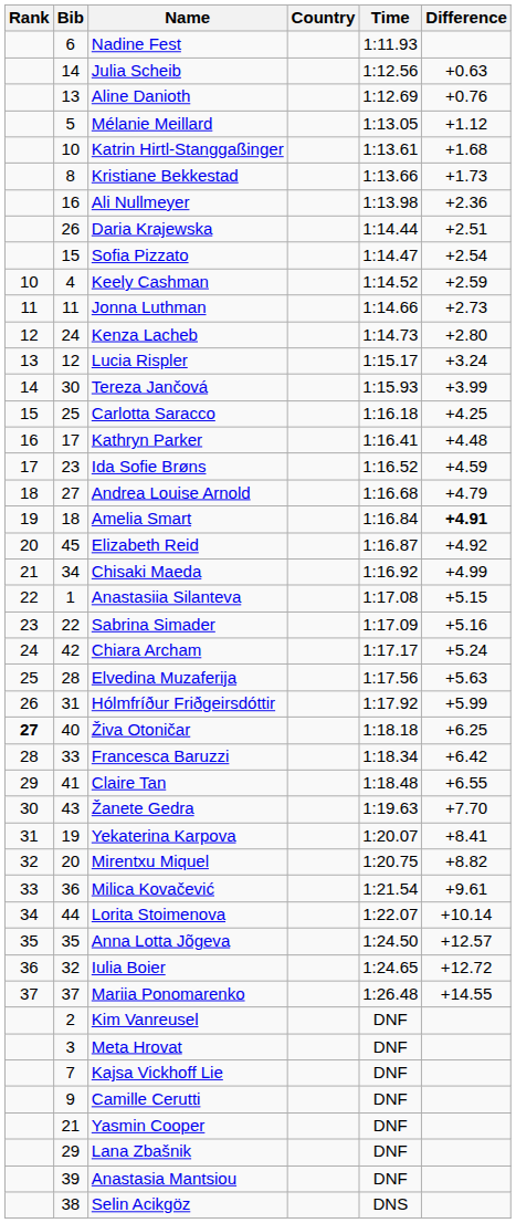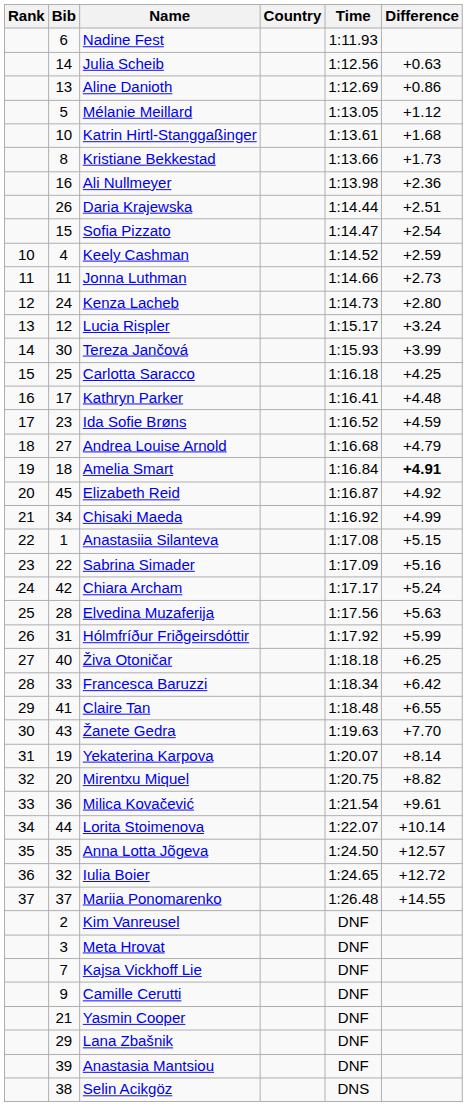 <table class="wikitable sortable" style="text-align:center">
 <tr>
 <th>Rank</th>
 <th>Bib</th>
 <th>Name</th>
 <th>Country</th>
 <th>Time</th>
 <th data-sort-type=number>Difference</th>
 </tr>
 <tr>
 <td></td>
 <td>6</td>
 <td align=left><a href='#'>Nadine Fest</a></td>
 <td align=left></td>
 <td>1:11.93</td>
 <td></td>
 </tr>
 <tr>
 <td></td>
 <td>14</td>
 <td align=left><a href='#'>Julia Scheib</a></td>
 <td align=left></td>
 <td>1:12.56</td>
 <td>+0.63</td>
 </tr>
 <tr>
 <td></td>
 <td>13</td>
 <td align=left><a href='#'>Aline Danioth</a></td>
 <td align=left></td>
 <td>1:12.69</td>
-<td>+0.76</td>
+<td>+0.86</td>
 </tr>
 <tr>
 <td></td>
 <td>5</td>
 <td align=left><a href='#'>Mélanie Meillard</a></td>
 <td align=left></td>
 <td>1:13.05</td>
 <td>+1.12</td>
 </tr>
 <tr>
 <td></td>
 <td>10</td>
 <td align=left><a href='#'>Katrin Hirtl-Stanggaßinger</a></td>
 <td align=left></td>
 <td>1:13.61</td>
 <td>+1.68</td>
 </tr>
 <tr>
 <td></td>
 <td>8</td>
 <td align=left><a href='#'>Kristiane Bekkestad</a></td>
 <td align=left></td>
 <td>1:13.66</td>
 <td>+1.73</td>
 </tr>
 <tr>
 <td></td>
 <td>16</td>
 <td align=left><a href='#'>Ali Nullmeyer</a></td>
 <td align=left></td>
 <td>1:13.98</td>
 <td>+2.36</td>
 </tr>
 <tr>
 <td></td>
 <td>26</td>
 <td align=left><a href='#'>Daria Krajewska</a></td>
 <td align=left></td>
 <td>1:14.44</td>
 <td>+2.51</td>
 </tr>
 <tr>
 <td></td>
 <td>15</td>
 <td align=left><a href='#'>Sofia Pizzato</a></td>
 <td align=left></td>
 <td>1:14.47</td>
 <td>+2.54</td>
 </tr>
 <tr>
 <td>10</td>
 <td>4</td>
 <td align=left><a href='#'>Keely Cashman</a></td>
 <td align=left></td>
 <td>1:14.52</td>
 <td>+2.59</td>
 </tr>
 <tr>
 <td>11</td>
 <td>11</td>
 <td align=left><a href='#'>Jonna Luthman</a></td>
 <td align=left></td>
 <td>1:14.66</td>
 <td>+2.73</td>
 </tr>
 <tr>
 <td>12</td>
 <td>24</td>
 <td align=left><a href='#'>Kenza Lacheb</a></td>
 <td align=left></td>
 <td>1:14.73</td>
 <td>+2.80</td>
 </tr>
 <tr>
 <td>13</td>
 <td>12</td>
 <td align=left><a href='#'>Lucia Rispler</a></td>
 <td align=left></td>
 <td>1:15.17</td>
 <td>+3.24</td>
 </tr>
 <tr>
 <td>14</td>
 <td>30</td>
 <td align=left><a href='#'>Tereza Jančová</a></td>
 <td align="left"></td>
 <td>1:15.93</td>
 <td>+3.99</td>
 </tr>
 <tr>
 <td>15</td>
 <td>25</td>
 <td align=left><a href='#'>Carlotta Saracco</a></td>
 <td align=left></td>
 <td>1:16.18</td>
 <td>+4.25</td>
 </tr>
 <tr>
 <td>16</td>
 <td>17</td>
 <td align=left><a href='#'>Kathryn Parker</a></td>
 <td align=left></td>
 <td>1:16.41</td>
 <td>+4.48</td>
 </tr>
 <tr>
 <td>17</td>
 <td>23</td>
 <td align=left><a href='#'>Ida Sofie Brøns</a></td>
 <td align=left></td>
 <td>1:16.52</td>
 <td>+4.59</td>
 </tr>
 <tr>
 <td>18</td>
 <td>27</td>
 <td align=left><a href='#'>Andrea Louise Arnold</a></td>
 <td align=left></td>
 <td>1:16.68</td>
 <td>+4.79</td>
 </tr>
 <tr>
 <td>19</td>
 <td>18</td>
 <td align=left><a href='#'>Amelia Smart</a></td>
 <td align=left></td>
 <td>1:16.84</td>
 <td><strong>+4.91</strong></td>
 </tr>
 <tr>
 <td>20</td>
 <td>45</td>
 <td align=left><a href='#'>Elizabeth Reid</a></td>
 <td align=left></td>
 <td>1:16.87</td>
 <td>+4.92</td>
 </tr>
 <tr>
 <td>21</td>
 <td>34</td>
 <td align=left><a href='#'>Chisaki Maeda</a></td>
 <td align=left></td>
 <td>1:16.92</td>
 <td>+4.99</td>
 </tr>
 <tr>
 <td>22</td>
 <td>1</td>
 <td align=left><a href='#'>Anastasiia Silanteva</a></td>
 <td align=left></td>
 <td>1:17.08</td>
 <td>+5.15</td>
 </tr>
 <tr>
 <td>23</td>
 <td>22</td>
 <td align=left><a href='#'>Sabrina Simader</a></td>
 <td align=left></td>
 <td>1:17.09</td>
 <td>+5.16</td>
 </tr>
 <tr>
 <td>24</td>
 <td>42</td>
 <td align=left><a href='#'>Chiara Archam</a></td>
 <td align=left></td>
 <td>1:17.17</td>
 <td>+5.24</td>
 </tr>
 <tr>
 <td>25</td>
 <td>28</td>
 <td align=left><a href='#'>Elvedina Muzaferija</a></td>
 <td align=left></td>
 <td>1:17.56</td>
 <td>+5.63</td>
 </tr>
 <tr>
 <td>26</td>
 <td>31</td>
 <td align=left><a href='#'>Hólmfríður Friðgeirsdóttir</a></td>
 <td align="left"></td>
 <td>1:17.92</td>
 <td>+5.99</td>
 </tr>
 <tr>
-<td><strong>27</strong></td>
+<td>27</td>
 <td>40</td>
 <td align=left><a href='#'>Živa Otoničar</a></td>
 <td align="left"></td>
 <td>1:18.18</td>
 <td>+6.25</td>
 </tr>
 <tr>
 <td>28</td>
 <td>33</td>
 <td align=left><a href='#'>Francesca Baruzzi</a></td>
 <td align="left"></td>
 <td>1:18.34</td>
 <td>+6.42</td>
 </tr>
 <tr>
 <td>29</td>
 <td>41</td>
 <td align=left><a href='#'>Claire Tan</a></td>
 <td align=left></td>
 <td>1:18.48</td>
 <td>+6.55</td>
 </tr>
 <tr>
 <td>30</td>
 <td>43</td>
 <td align=left><a href='#'>Žanete Gedra</a></td>
 <td align="left"></td>
 <td>1:19.63</td>
 <td>+7.70</td>
 </tr>
 <tr>
 <td>31</td>
 <td>19</td>
 <td align=left><a href='#'>Yekaterina Karpova</a></td>
 <td align=left></td>
 <td>1:20.07</td>
-<td>+8.41</td>
+<td>+8.14</td>
 </tr>
 <tr>
 <td>32</td>
 <td>20</td>
 <td align=left><a href='#'>Mirentxu Miquel</a></td>
 <td align=left></td>
 <td>1:20.75</td>
 <td>+8.82</td>
 </tr>
 <tr>
 <td>33</td>
 <td>36</td>
 <td align=left><a href='#'>Milica Kovačević</a></td>
 <td align="left"></td>
 <td>1:21.54</td>
 <td>+9.61</td>
 </tr>
 <tr>
 <td>34</td>
 <td>44</td>
 <td align=left><a href='#'>Lorita Stoimenova</a></td>
 <td align=left></td>
 <td>1:22.07</td>
 <td>+10.14</td>
 </tr>
 <tr>
 <td>35</td>
 <td>35</td>
 <td align=left><a href='#'>Anna Lotta Jõgeva</a></td>
 <td align=left></td>
 <td>1:24.50</td>
 <td>+12.57</td>
 </tr>
 <tr>
 <td>36</td>
 <td>32</td>
 <td align=left><a href='#'>Iulia Boier</a></td>
 <td align=left></td>
 <td>1:24.65</td>
 <td>+12.72</td>
 </tr>
 <tr>
 <td>37</td>
 <td>37</td>
 <td align=left><a href='#'>Mariia Ponomarenko</a></td>
 <td align=left></td>
 <td>1:26.48</td>
 <td>+14.55</td>
 </tr>
 <tr>
 <td></td>
 <td>2</td>
 <td align=left><a href='#'>Kim Vanreusel</a></td>
 <td align=left></td>
 <td>DNF</td>
 <td></td>
 </tr>
 <tr>
 <td></td>
 <td>3</td>
 <td align=left><a href='#'>Meta Hrovat</a></td>
 <td align=left></td>
 <td>DNF</td>
 <td></td>
 </tr>
 <tr>
 <td></td>
 <td>7</td>
 <td align=left><a href='#'>Kajsa Vickhoff Lie</a></td>
 <td align=left></td>
 <td>DNF</td>
 <td></td>
 </tr>
 <tr>
 <td></td>
 <td>9</td>
 <td align=left><a href='#'>Camille Cerutti</a></td>
 <td align=left></td>
 <td>DNF</td>
 <td></td>
 </tr>
 <tr>
 <td></td>
 <td>21</td>
 <td align=left><a href='#'>Yasmin Cooper</a></td>
 <td align=left></td>
 <td>DNF</td>
 <td></td>
 </tr>
 <tr>
 <td></td>
 <td>29</td>
 <td align=left><a href='#'>Lana Zbašnik</a></td>
 <td align="left"></td>
 <td>DNF</td>
 <td></td>
 </tr>
 <tr>
 <td></td>
 <td>39</td>
 <td align=left><a href='#'>Anastasia Mantsiou</a></td>
 <td align=left></td>
 <td>DNF</td>
 <td></td>
 </tr>
 <tr>
 <td></td>
 <td>38</td>
 <td align=left><a href='#'>Selin Acikgöz</a></td>
 <td align=left></td>
 <td>DNS</td>
 <td></td>
 </tr>
 </table>
